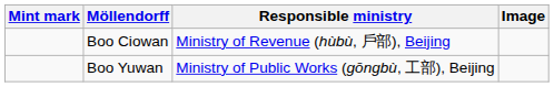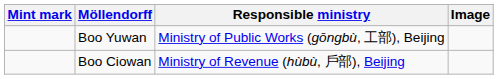 <table class="wikitable">
 <tr>
 <th><a href='#'>Mint mark</a></th>
 <th><a href='#'>Möllendorff</a></th>
 <th>Responsible <a href='#'>ministry</a></th>
 <th>Image</th>
 </tr>
 <tr>
 <td></td>
+<td>Boo Yuwan</td>
+<td><a href='#'>Ministry of Public Works</a> (<em>gōngbù</em>, 工部), Beijing</td>
+<td></td>
+</tr>
+<tr>
+<td></td>
 <td>Boo Ciowan</td>
 <td><a href='#'>Ministry of Revenue</a> (<em>hùbù</em>, 戶部), <a href='#'>Beijing</a></td>
 <td></td>
 </tr>
-<tr>
-<td></td>
-<td>Boo Yuwan</td>
-<td><a href='#'>Ministry of Public Works</a> (<em>gōngbù</em>, 工部), Beijing</td>
-<td></td>
-</tr>
 </table>
